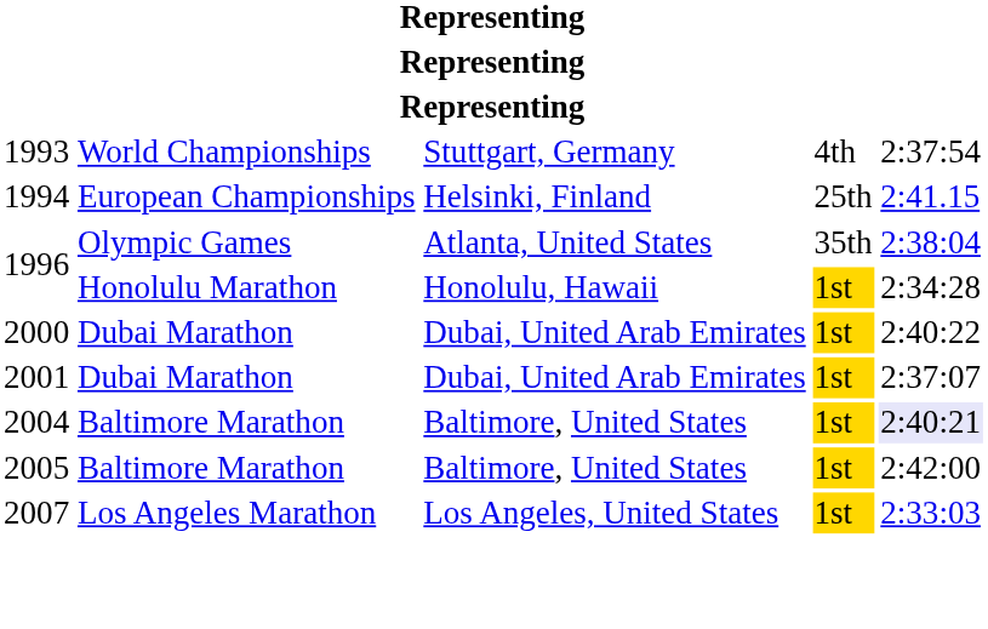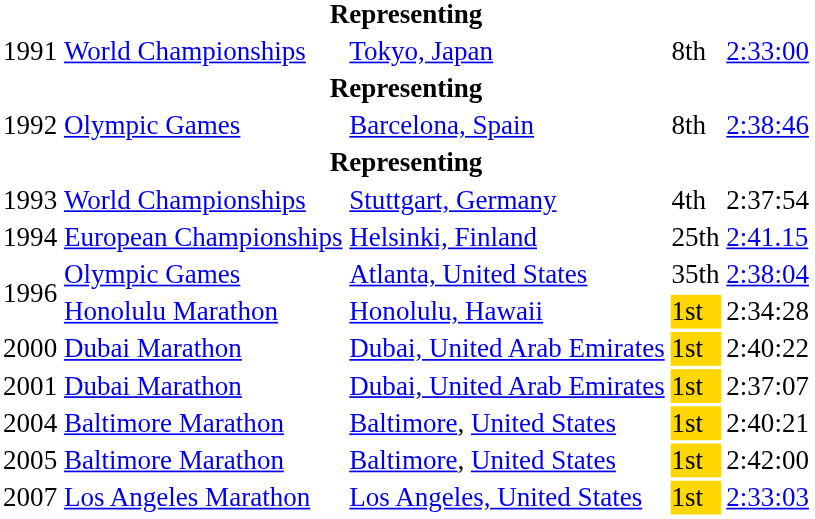 <table>
 <tr>
 <th colspan="5">Representing </th>
 </tr>
 <tr>
+<td>1991</td>
+<td><a href='#'>World Championships</a></td>
+<td><a href='#'>Tokyo, Japan</a></td>
+<td>8th</td>
+<td><a href='#'>2:33:00</a></td>
+</tr>
+<tr>
 <th colspan="5">Representing </th>
+</tr>
+<tr>
+<td>1992</td>
+<td><a href='#'>Olympic Games</a></td>
+<td><a href='#'>Barcelona, Spain</a></td>
+<td>8th</td>
+<td><a href='#'>2:38:46</a></td>
 </tr>
 <tr>
 <th colspan="5">Representing </th>
 </tr>
 <tr>
 <td>1993</td>
 <td><a href='#'>World Championships</a></td>
 <td><a href='#'>Stuttgart, Germany</a></td>
 <td>4th</td>
 <td>2:37:54</td>
 </tr>
 <tr>
 <td>1994</td>
 <td><a href='#'>European Championships</a></td>
 <td><a href='#'>Helsinki, Finland</a></td>
 <td>25th</td>
 <td><a href='#'>2:41.15</a></td>
 </tr>
 <tr>
 <td rowspan=2>1996</td>
 <td><a href='#'>Olympic Games</a></td>
 <td><a href='#'>Atlanta, United States</a></td>
 <td>35th</td>
 <td><a href='#'>2:38:04</a></td>
 </tr>
 <tr>
 <td><a href='#'>Honolulu Marathon</a></td>
 <td><a href='#'>Honolulu, Hawaii</a></td>
 <td bgcolor="gold">1st</td>
 <td>2:34:28</td>
 </tr>
 <tr>
 <td>2000</td>
 <td><a href='#'>Dubai Marathon</a></td>
 <td><a href='#'>Dubai, United Arab Emirates</a></td>
 <td bgcolor="gold">1st</td>
 <td>2:40:22</td>
 </tr>
 <tr>
 <td>2001</td>
 <td><a href='#'>Dubai Marathon</a></td>
 <td><a href='#'>Dubai, United Arab Emirates</a></td>
 <td bgcolor="gold">1st</td>
 <td>2:37:07</td>
 </tr>
 <tr>
 <td>2004</td>
 <td><a href='#'>Baltimore Marathon</a></td>
 <td><a href='#'>Baltimore</a>, <a href='#'>United States</a></td>
 <td bgcolor="gold">1st</td>
-<td style="background: lavender;">2:40:21</td>
+<td>2:40:21</td>
 </tr>
 <tr>
 <td>2005</td>
 <td><a href='#'>Baltimore Marathon</a></td>
 <td><a href='#'>Baltimore</a>, <a href='#'>United States</a></td>
 <td bgcolor="gold">1st</td>
 <td>2:42:00</td>
 </tr>
 <tr>
 <td>2007</td>
 <td><a href='#'>Los Angeles Marathon</a></td>
 <td><a href='#'>Los Angeles, United States</a></td>
 <td bgcolor=gold>1st</td>
 <td><a href='#'>2:33:03</a></td>
 </tr>
 </table>
